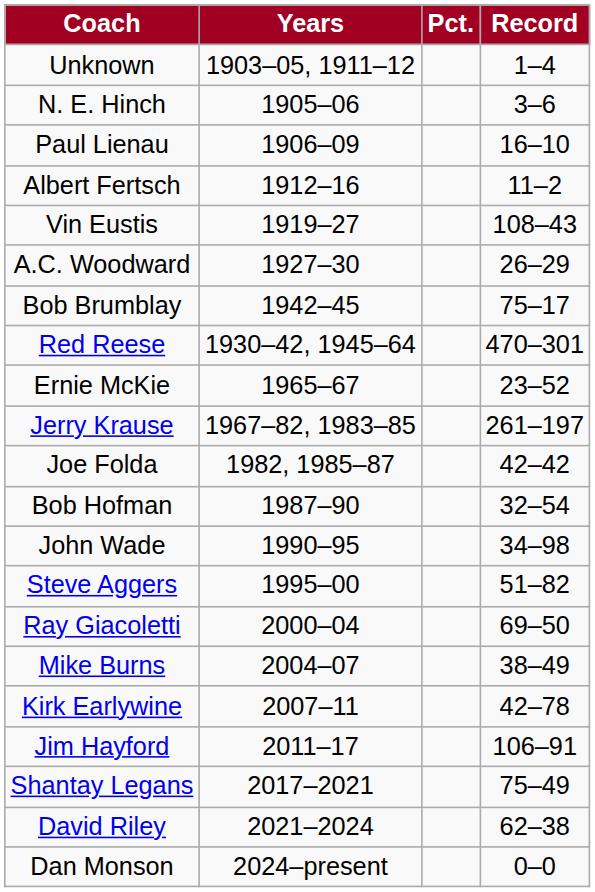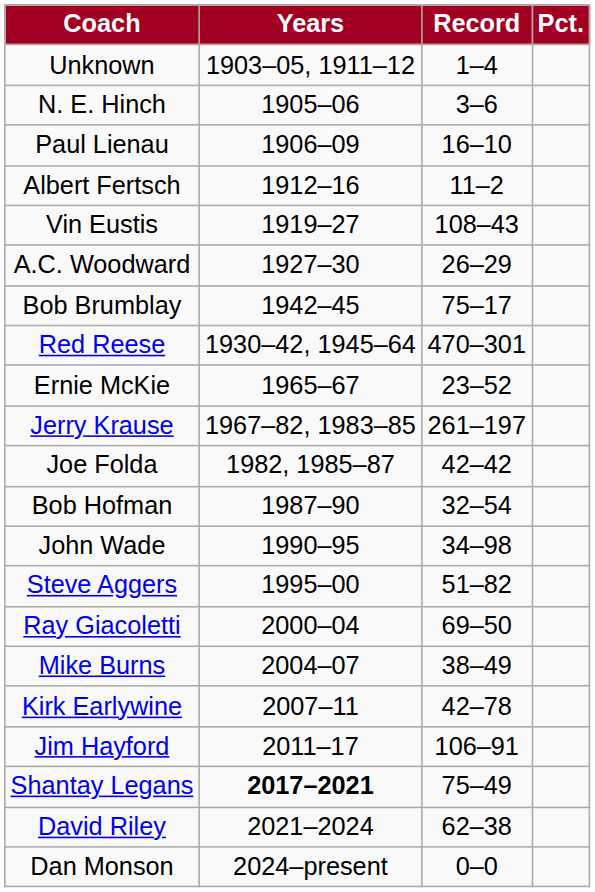 <table class="wikitable" style="text-align:center;">
 <tr>
 <th style="background:#a10022; color:white;">Coach</th>
 <th style="background:#a10022; color:white;">Years</th>
+<th style="background:#a10022; color:white;">Record</th>
 <th style="background:#a10022; color:white;">Pct.</th>
-<th style="background:#a10022; color:white;">Record</th>
 </tr>
 <tr style="text-align:center;">
 <td>Unknown</td>
 <td>1903–05, 1911–12</td>
+<td>1–4</td>
 <td></td>
-<td>1–4</td>
 </tr>
 <tr>
 <td>N. E. Hinch</td>
 <td>1905–06</td>
+<td>3–6</td>
 <td></td>
-<td>3–6</td>
 </tr>
 <tr>
 <td>Paul Lienau</td>
 <td>1906–09</td>
+<td>16–10</td>
 <td></td>
-<td>16–10</td>
 </tr>
 <tr>
 <td>Albert Fertsch</td>
 <td>1912–16</td>
+<td>11–2</td>
 <td></td>
-<td>11–2</td>
 </tr>
 <tr>
 <td>Vin Eustis</td>
 <td>1919–27</td>
+<td>108–43</td>
 <td></td>
-<td>108–43</td>
 </tr>
 <tr>
 <td>A.C. Woodward</td>
 <td>1927–30</td>
+<td>26–29</td>
 <td></td>
-<td>26–29</td>
 </tr>
 <tr>
 <td>Bob Brumblay</td>
 <td>1942–45</td>
+<td>75–17</td>
 <td></td>
-<td>75–17</td>
 </tr>
 <tr>
 <td><a href='#'>Red Reese</a></td>
 <td>1930–42, 1945–64</td>
+<td>470–301</td>
 <td></td>
-<td>470–301</td>
 </tr>
 <tr>
 <td>Ernie McKie</td>
 <td>1965–67</td>
+<td>23–52</td>
 <td></td>
-<td>23–52</td>
 </tr>
 <tr>
 <td><a href='#'>Jerry Krause</a></td>
 <td>1967–82, 1983–85</td>
+<td>261–197</td>
 <td></td>
-<td>261–197</td>
 </tr>
 <tr>
 <td>Joe Folda</td>
 <td>1982, 1985–87</td>
+<td>42–42</td>
 <td></td>
-<td>42–42</td>
 </tr>
 <tr>
 <td>Bob Hofman</td>
 <td>1987–90</td>
+<td>32–54</td>
 <td></td>
-<td>32–54</td>
 </tr>
 <tr>
 <td>John Wade</td>
 <td>1990–95</td>
+<td>34–98</td>
 <td></td>
-<td>34–98</td>
 </tr>
 <tr>
 <td><a href='#'>Steve Aggers</a></td>
 <td>1995–00</td>
+<td>51–82</td>
 <td></td>
-<td>51–82</td>
 </tr>
 <tr>
 <td><a href='#'>Ray Giacoletti</a></td>
 <td>2000–04</td>
+<td>69–50</td>
 <td></td>
-<td>69–50</td>
 </tr>
 <tr>
 <td><a href='#'>Mike Burns</a></td>
 <td>2004–07</td>
+<td>38–49</td>
 <td></td>
-<td>38–49</td>
 </tr>
 <tr>
 <td><a href='#'>Kirk Earlywine</a></td>
 <td>2007–11</td>
+<td>42–78</td>
 <td></td>
-<td>42–78</td>
 </tr>
 <tr>
 <td><a href='#'>Jim Hayford</a></td>
 <td>2011–17</td>
+<td>106–91</td>
 <td></td>
-<td>106–91</td>
 </tr>
 <tr>
 <td><a href='#'>Shantay Legans</a></td>
-<td>2017–2021</td>
+<td><strong>2017–2021</strong></td>
+<td>75–49</td>
 <td></td>
-<td>75–49</td>
 </tr>
 <tr>
 <td><a href='#'>David Riley</a></td>
 <td>2021–2024</td>
+<td>62–38</td>
 <td></td>
-<td>62–38</td>
 </tr>
 <tr>
 <td>Dan Monson</td>
 <td>2024–present</td>
+<td>0–0</td>
 <td></td>
-<td>0–0</td>
 </tr>
 </table>
